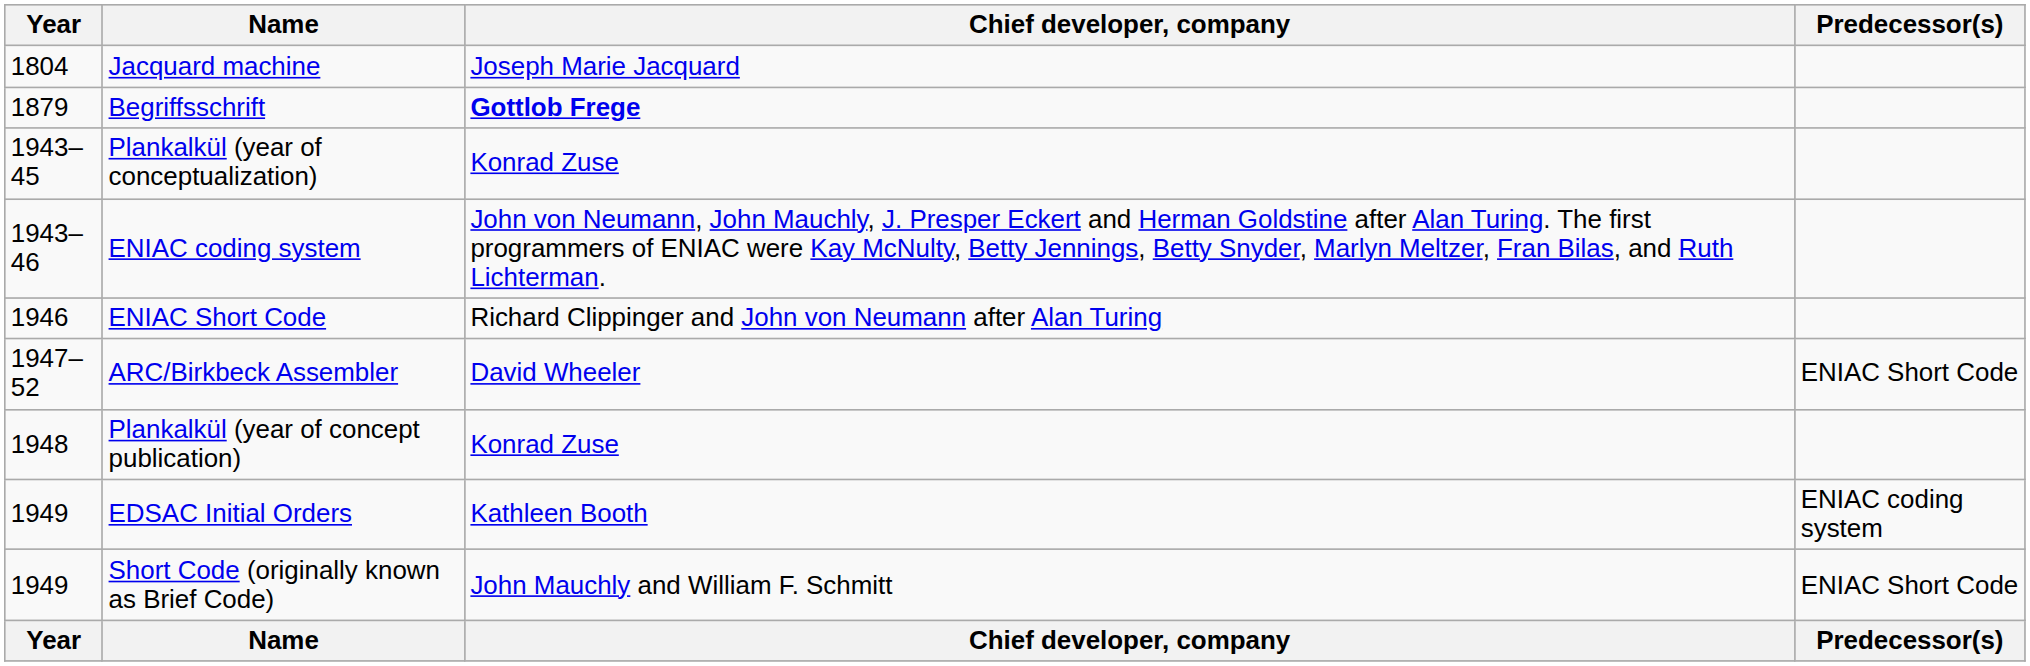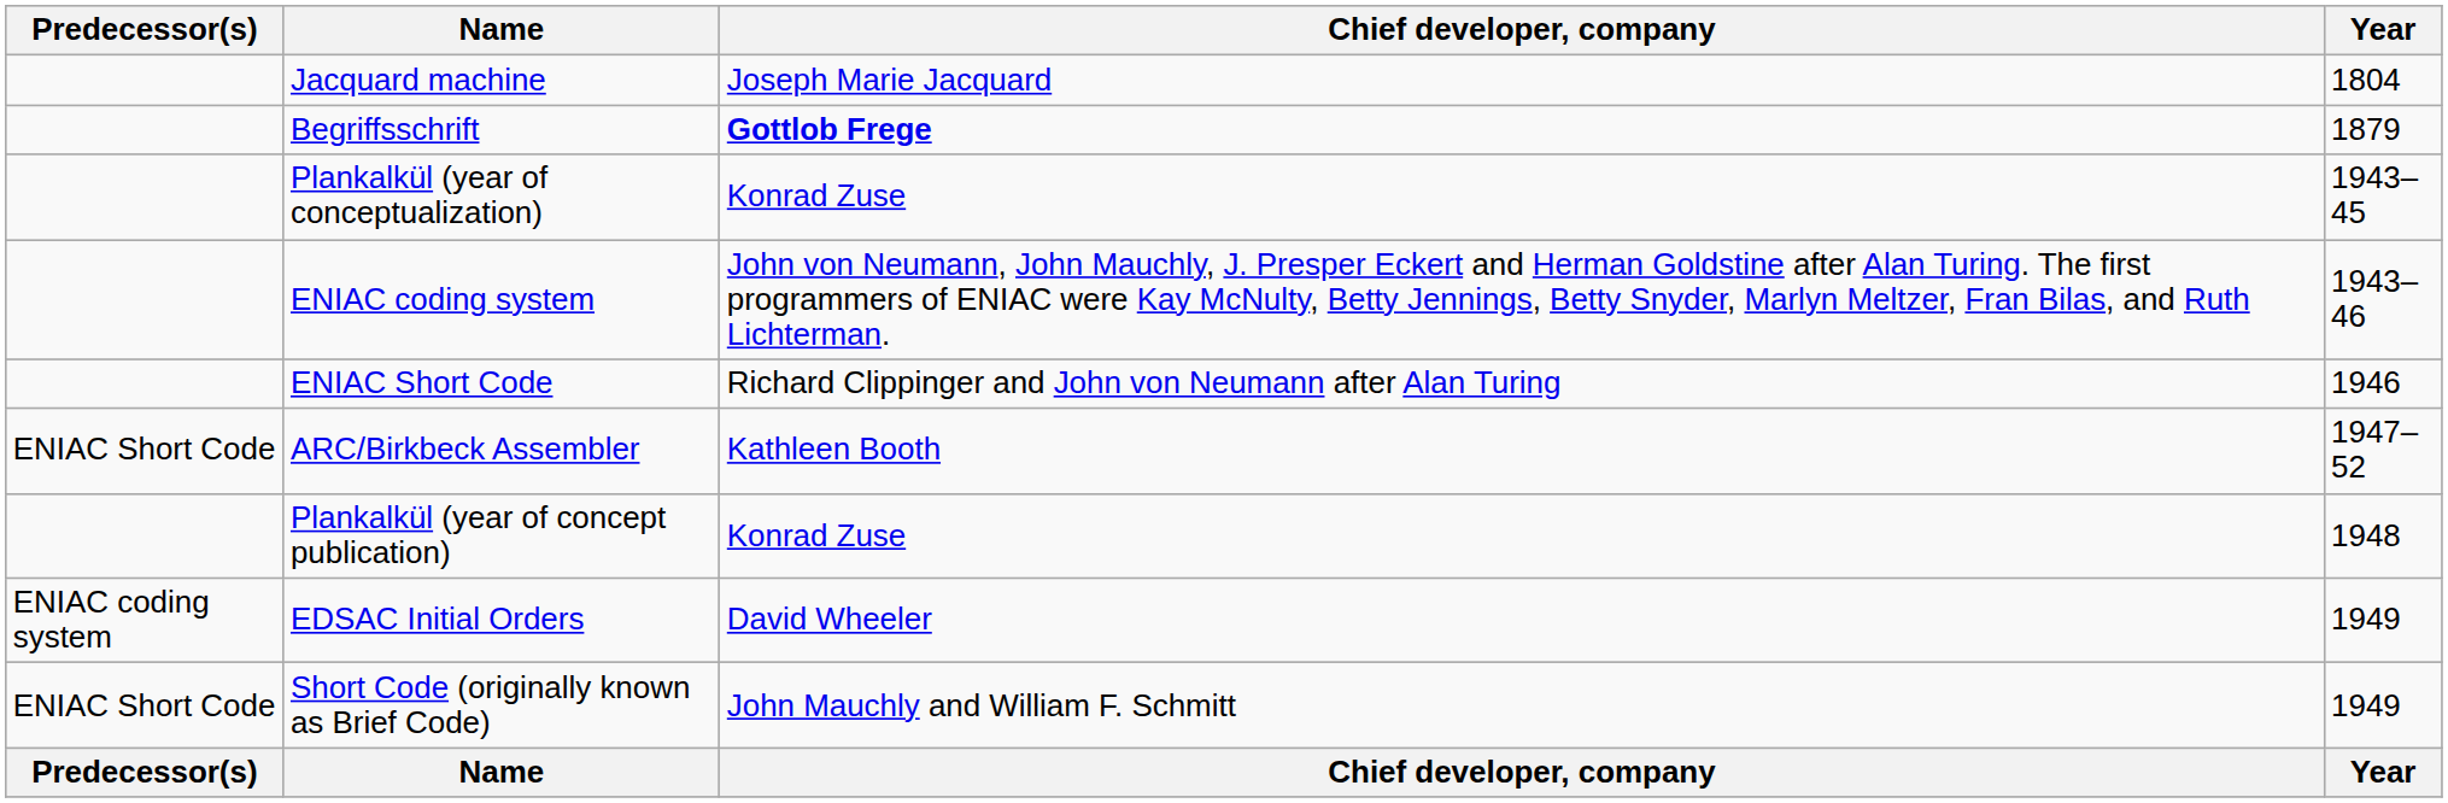 <table class="wikitable sortable">
 <tr>
-<th>Year</th>
+<th>Predecessor(s)</th>
 <th>Name</th>
 <th>Chief developer, company</th>
-<th>Predecessor(s)</th>
+<th>Year</th>
 </tr>
 <tr>
-<td>1804</td>
+<td></td>
 <td><a href='#'>Jacquard machine</a></td>
 <td><a href='#'>Joseph Marie Jacquard</a></td>
-<td></td>
+<td>1804</td>
 </tr>
 <tr>
-<td>1879</td>
+<td></td>
 <td><a href='#'>Begriffsschrift</a></td>
 <td><strong><a href='#'>Gottlob Frege</a></strong></td>
-<td></td>
+<td>1879</td>
 </tr>
 <tr>
-<td>1943–45</td>
+<td></td>
 <td><a href='#'>Plankalkül</a> (year of conceptualization)</td>
 <td><a href='#'>Konrad Zuse</a></td>
-<td></td>
+<td>1943–45</td>
 </tr>
 <tr>
-<td>1943–46</td>
+<td></td>
 <td><a href='#'>ENIAC coding system</a></td>
 <td><a href='#'>John von Neumann</a>, <a href='#'>John Mauchly</a>, <a href='#'>J. Presper Eckert</a> and <a href='#'>Herman Goldstine</a> after <a href='#'>Alan Turing</a>. The first programmers of ENIAC were <a href='#'>Kay McNulty</a>, <a href='#'>Betty Jennings</a>, <a href='#'>Betty Snyder</a>, <a href='#'>Marlyn Meltzer</a>, <a href='#'>Fran Bilas</a>, and <a href='#'>Ruth Lichterman</a>.</td>
-<td></td>
+<td>1943–46</td>
 </tr>
 <tr>
-<td>1946</td>
+<td></td>
 <td><a href='#'>ENIAC Short Code</a></td>
 <td>Richard Clippinger and <a href='#'>John von Neumann</a> after <a href='#'>Alan Turing</a></td>
-<td></td>
+<td>1946</td>
 </tr>
 <tr>
+<td>ENIAC Short Code</td>
+<td><a href='#'>ARC/Birkbeck Assembler</a></td>
+<td><a href='#'>Kathleen Booth</a></td>
 <td>1947–52</td>
-<td><a href='#'>ARC/Birkbeck Assembler</a></td>
-<td><a href='#'>David Wheeler</a></td>
-<td>ENIAC Short Code</td>
 </tr>
 <tr>
-<td>1948</td>
+<td></td>
 <td><a href='#'>Plankalkül</a> (year of concept publication)</td>
 <td><a href='#'>Konrad Zuse</a></td>
-<td></td>
+<td>1948</td>
 </tr>
 <tr>
+<td>ENIAC coding system</td>
+<td><a href='#'>EDSAC Initial Orders</a></td>
+<td><a href='#'>David Wheeler</a></td>
 <td>1949</td>
-<td><a href='#'>EDSAC Initial Orders</a></td>
-<td><a href='#'>Kathleen Booth</a></td>
-<td>ENIAC coding system</td>
 </tr>
 <tr>
-<td>1949</td>
+<td>ENIAC Short Code</td>
 <td><a href='#'>Short Code</a> (originally known as Brief Code)</td>
 <td><a href='#'>John Mauchly</a> and William F. Schmitt</td>
-<td>ENIAC Short Code</td>
+<td>1949</td>
 </tr>
 <tr class="sortbottom">
-<th>Year</th>
+<th>Predecessor(s)</th>
 <th>Name</th>
 <th>Chief developer, company</th>
-<th>Predecessor(s)</th>
+<th>Year</th>
 </tr>
 </table>
